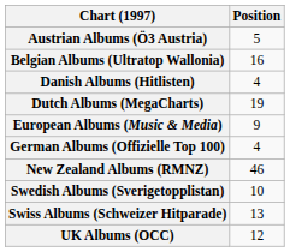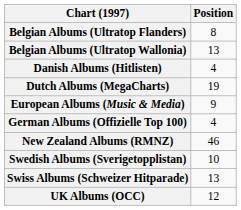 <table class="wikitable sortable plainrowheaders" style="text-align:center;">
 <tr>
 <th scope="column">Chart (1997)</th>
 <th scope="column">Position</th>
 </tr>
 <tr>
-<th scope="row">Austrian Albums (Ö3 Austria)</th>
-<td>5</td>
+<th scope="row">Belgian Albums (Ultratop Flanders)</th>
+<td>8</td>
 </tr>
 <tr>
 <th scope="row">Belgian Albums (Ultratop Wallonia)</th>
-<td>16</td>
+<td>13</td>
 </tr>
 <tr>
 <th scope="row">Danish Albums (Hitlisten)</th>
 <td>4</td>
 </tr>
 <tr>
 <th scope="row">Dutch Albums (MegaCharts)</th>
 <td>19</td>
 </tr>
 <tr>
 <th scope="row">European Albums (<em>Music & Media</em>)</th>
 <td>9</td>
 </tr>
 <tr>
 <th scope="row">German Albums (Offizielle Top 100)</th>
 <td>4</td>
 </tr>
 <tr>
 <th scope="row">New Zealand Albums (RMNZ)</th>
 <td>46</td>
 </tr>
 <tr>
 <th scope="row">Swedish Albums (Sverigetopplistan)</th>
 <td>10</td>
 </tr>
 <tr>
 <th scope="row">Swiss Albums (Schweizer Hitparade)</th>
 <td>13</td>
 </tr>
 <tr>
 <th scope="row">UK Albums (OCC)</th>
 <td>12</td>
 </tr>
 </table>
